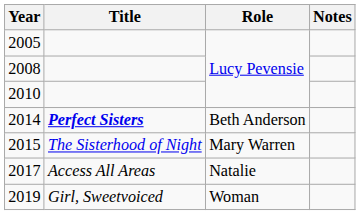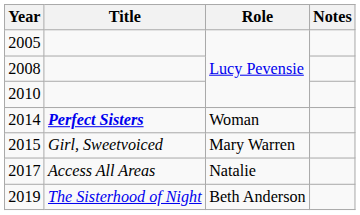 <table class="wikitable sortable">
 <tr>
 <th>Year</th>
 <th>Title</th>
 <th>Role</th>
 <th class="unsortable">Notes</th>
 </tr>
 <tr>
 <td>2005</td>
 <td><em></em></td>
 <td rowspan="3"><a href='#'>Lucy Pevensie</a></td>
 <td></td>
 </tr>
 <tr>
 <td>2008</td>
 <td><em></em></td>
 <td></td>
 </tr>
 <tr>
 <td>2010</td>
 <td><em></em></td>
 <td></td>
 </tr>
 <tr>
 <td>2014</td>
 <td><strong><em><a href='#'>Perfect Sisters</a></em></strong></td>
-<td>Beth Anderson</td>
+<td>Woman</td>
 <td></td>
 </tr>
 <tr>
 <td>2015</td>
-<td><em><a href='#'>The Sisterhood of Night</a></em></td>
+<td><em>Girl, Sweetvoiced</em></td>
 <td>Mary Warren</td>
 <td></td>
 </tr>
 <tr>
 <td>2017</td>
 <td><em>Access All Areas</em></td>
 <td>Natalie</td>
 <td></td>
 </tr>
 <tr>
 <td>2019</td>
-<td><em>Girl, Sweetvoiced</em></td>
-<td>Woman</td>
+<td><em><a href='#'>The Sisterhood of Night</a></em></td>
+<td>Beth Anderson</td>
 <td></td>
 </tr>
 </table>
